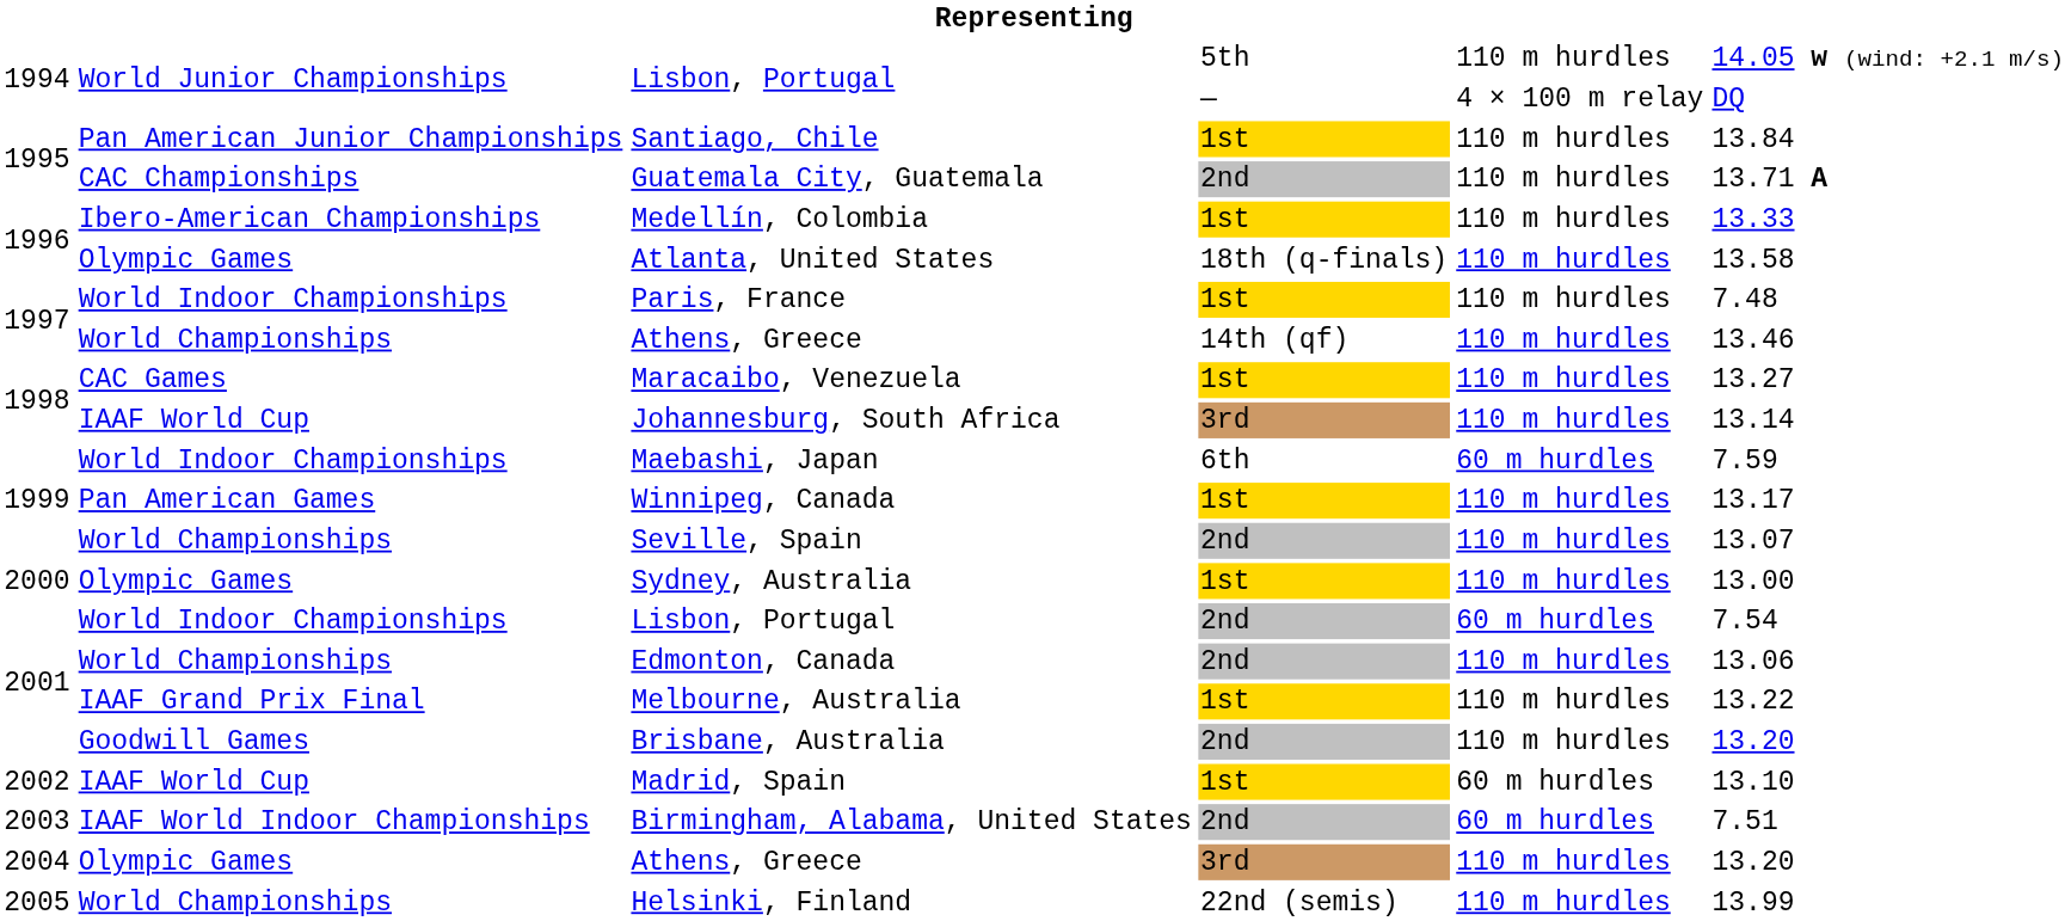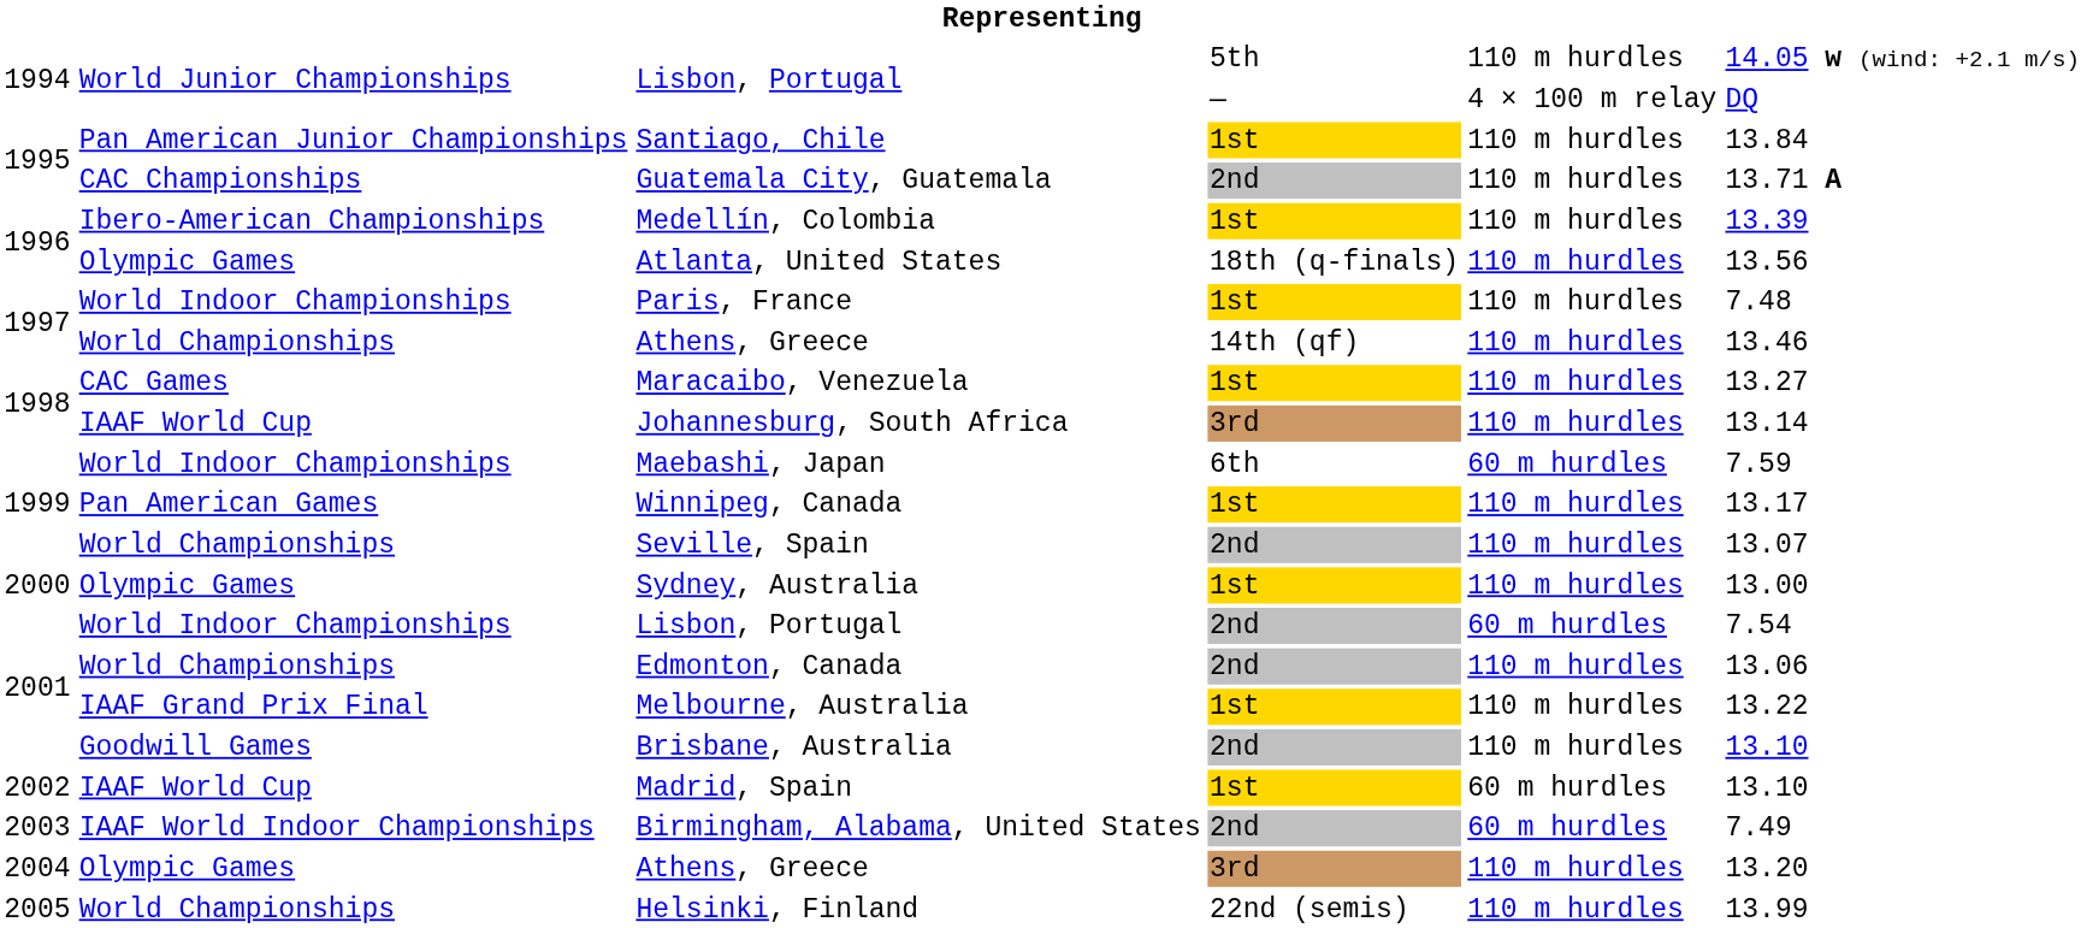 <table>
 <tr>
 <th colspan="6">Representing </th>
 </tr>
 <tr>
 <td rowspan=2>1994</td>
 <td rowspan=2><a href='#'>World Junior Championships</a></td>
 <td rowspan=2><a href='#'>Lisbon</a>, <a href='#'>Portugal</a></td>
 <td>5th</td>
 <td>110 m hurdles</td>
 <td><a href='#'>14.05</a> <strong>w</strong> <small>(wind: +2.1 m/s)</small></td>
 </tr>
 <tr>
 <td>—</td>
 <td>4 × 100 m relay</td>
 <td><a href='#'>DQ</a></td>
 </tr>
 <tr>
 <td rowspan=2>1995</td>
 <td><a href='#'>Pan American Junior Championships</a></td>
 <td><a href='#'>Santiago, Chile</a></td>
 <td bgcolor="gold">1st</td>
 <td>110 m hurdles</td>
 <td>13.84</td>
 </tr>
 <tr>
 <td><a href='#'>CAC Championships</a></td>
 <td><a href='#'>Guatemala City</a>, Guatemala</td>
 <td bgcolor=silver>2nd</td>
 <td>110 m hurdles</td>
 <td>13.71 <strong>A</strong></td>
 </tr>
 <tr>
 <td rowspan=2>1996</td>
 <td><a href='#'>Ibero-American Championships</a></td>
 <td><a href='#'>Medellín</a>, Colombia</td>
 <td bgcolor="gold">1st</td>
 <td>110 m hurdles</td>
-<td><a href='#'>13.33</a></td>
+<td><a href='#'>13.39</a></td>
 </tr>
 <tr>
 <td><a href='#'>Olympic Games</a></td>
 <td><a href='#'>Atlanta</a>, United States</td>
 <td>18th (q-finals)</td>
 <td><a href='#'>110 m hurdles</a></td>
-<td>13.58</td>
+<td>13.56</td>
 </tr>
 <tr>
 <td rowspan=2>1997</td>
 <td><a href='#'>World Indoor Championships</a></td>
 <td><a href='#'>Paris</a>, France</td>
 <td bgcolor="gold">1st</td>
 <td>110 m hurdles</td>
 <td>7.48</td>
 </tr>
 <tr>
 <td><a href='#'>World Championships</a></td>
 <td><a href='#'>Athens</a>, Greece</td>
 <td>14th (qf)</td>
 <td><a href='#'>110 m hurdles</a></td>
 <td>13.46</td>
 </tr>
 <tr>
 <td rowspan=2>1998</td>
 <td><a href='#'>CAC Games</a></td>
 <td><a href='#'>Maracaibo</a>, Venezuela</td>
 <td bgcolor=gold>1st</td>
 <td><a href='#'>110 m hurdles</a></td>
 <td>13.27</td>
 </tr>
 <tr>
 <td><a href='#'>IAAF World Cup</a></td>
 <td><a href='#'>Johannesburg</a>, South Africa</td>
 <td bgcolor="cc9966">3rd</td>
 <td><a href='#'>110 m hurdles</a></td>
 <td>13.14</td>
 </tr>
 <tr>
 <td rowspan=3>1999</td>
 <td><a href='#'>World Indoor Championships</a></td>
 <td><a href='#'>Maebashi</a>, Japan</td>
 <td>6th</td>
 <td><a href='#'>60 m hurdles</a></td>
 <td>7.59</td>
 </tr>
 <tr>
 <td><a href='#'>Pan American Games</a></td>
 <td><a href='#'>Winnipeg</a>, Canada</td>
 <td bgcolor="gold">1st</td>
 <td><a href='#'>110 m hurdles</a></td>
 <td>13.17</td>
 </tr>
 <tr>
 <td><a href='#'>World Championships</a></td>
 <td><a href='#'>Seville</a>, Spain</td>
 <td bgcolor="silver">2nd</td>
 <td><a href='#'>110 m hurdles</a></td>
 <td>13.07</td>
 </tr>
 <tr>
 <td>2000</td>
 <td><a href='#'>Olympic Games</a></td>
 <td><a href='#'>Sydney</a>, Australia</td>
 <td bgcolor="gold">1st</td>
 <td><a href='#'>110 m hurdles</a></td>
 <td>13.00</td>
 </tr>
 <tr>
 <td rowspan=4>2001</td>
 <td><a href='#'>World Indoor Championships</a></td>
 <td><a href='#'>Lisbon</a>, Portugal</td>
 <td bgcolor="silver">2nd</td>
 <td><a href='#'>60 m hurdles</a></td>
 <td>7.54</td>
 </tr>
 <tr>
 <td><a href='#'>World Championships</a></td>
 <td><a href='#'>Edmonton</a>, Canada</td>
 <td bgcolor=silver>2nd</td>
 <td><a href='#'>110 m hurdles</a></td>
 <td>13.06</td>
 </tr>
 <tr>
 <td><a href='#'>IAAF Grand Prix Final</a></td>
 <td><a href='#'>Melbourne</a>, Australia</td>
 <td bgcolor="gold">1st</td>
 <td>110 m hurdles</td>
 <td>13.22</td>
 </tr>
 <tr>
 <td><a href='#'>Goodwill Games</a></td>
 <td><a href='#'>Brisbane</a>, Australia</td>
 <td bgcolor=silver>2nd</td>
 <td>110 m hurdles</td>
-<td><a href='#'>13.20</a></td>
+<td><a href='#'>13.10</a></td>
 </tr>
 <tr>
 <td>2002</td>
 <td><a href='#'>IAAF World Cup</a></td>
 <td><a href='#'>Madrid</a>, Spain</td>
 <td bgcolor="gold">1st</td>
 <td>60 m hurdles</td>
 <td>13.10</td>
 </tr>
 <tr>
 <td>2003</td>
 <td><a href='#'>IAAF World Indoor Championships</a></td>
 <td><a href='#'>Birmingham, Alabama</a>, United States</td>
 <td bgcolor="silver">2nd</td>
 <td><a href='#'>60 m hurdles</a></td>
-<td>7.51</td>
+<td>7.49</td>
 </tr>
 <tr>
 <td>2004</td>
 <td><a href='#'>Olympic Games</a></td>
 <td><a href='#'>Athens</a>, Greece</td>
 <td bgcolor="cc9966">3rd</td>
 <td><a href='#'>110 m hurdles</a></td>
 <td>13.20</td>
 </tr>
 <tr>
 <td>2005</td>
 <td><a href='#'>World Championships</a></td>
 <td><a href='#'>Helsinki</a>, Finland</td>
 <td>22nd (semis)</td>
 <td><a href='#'>110 m hurdles</a></td>
 <td>13.99</td>
 </tr>
 </table>
